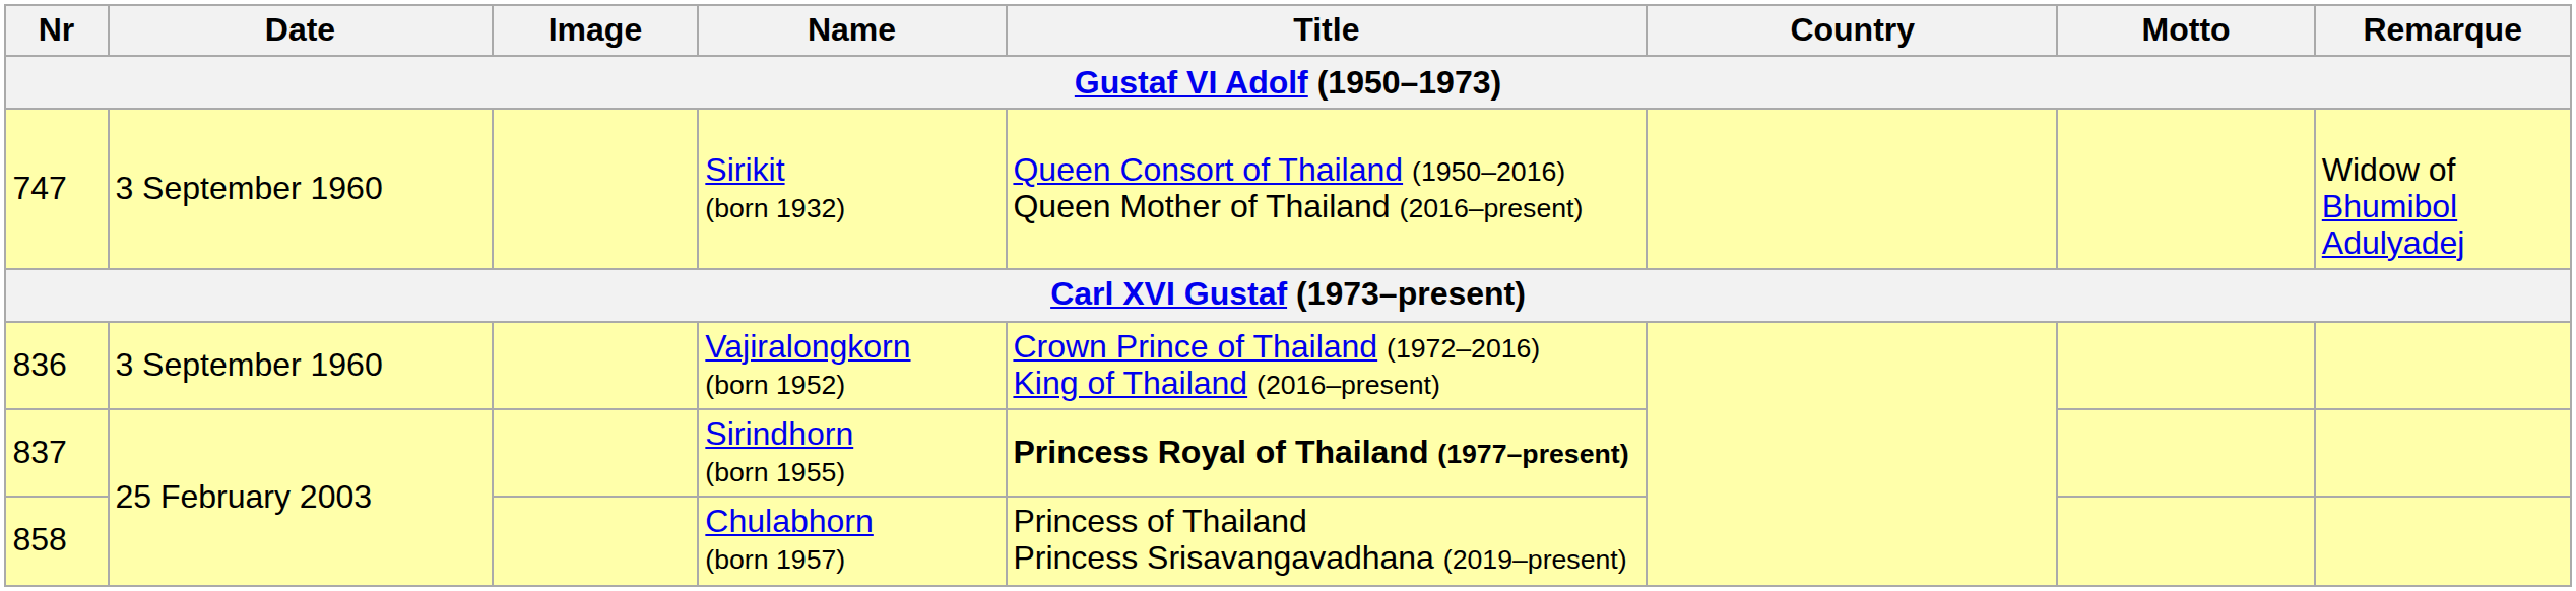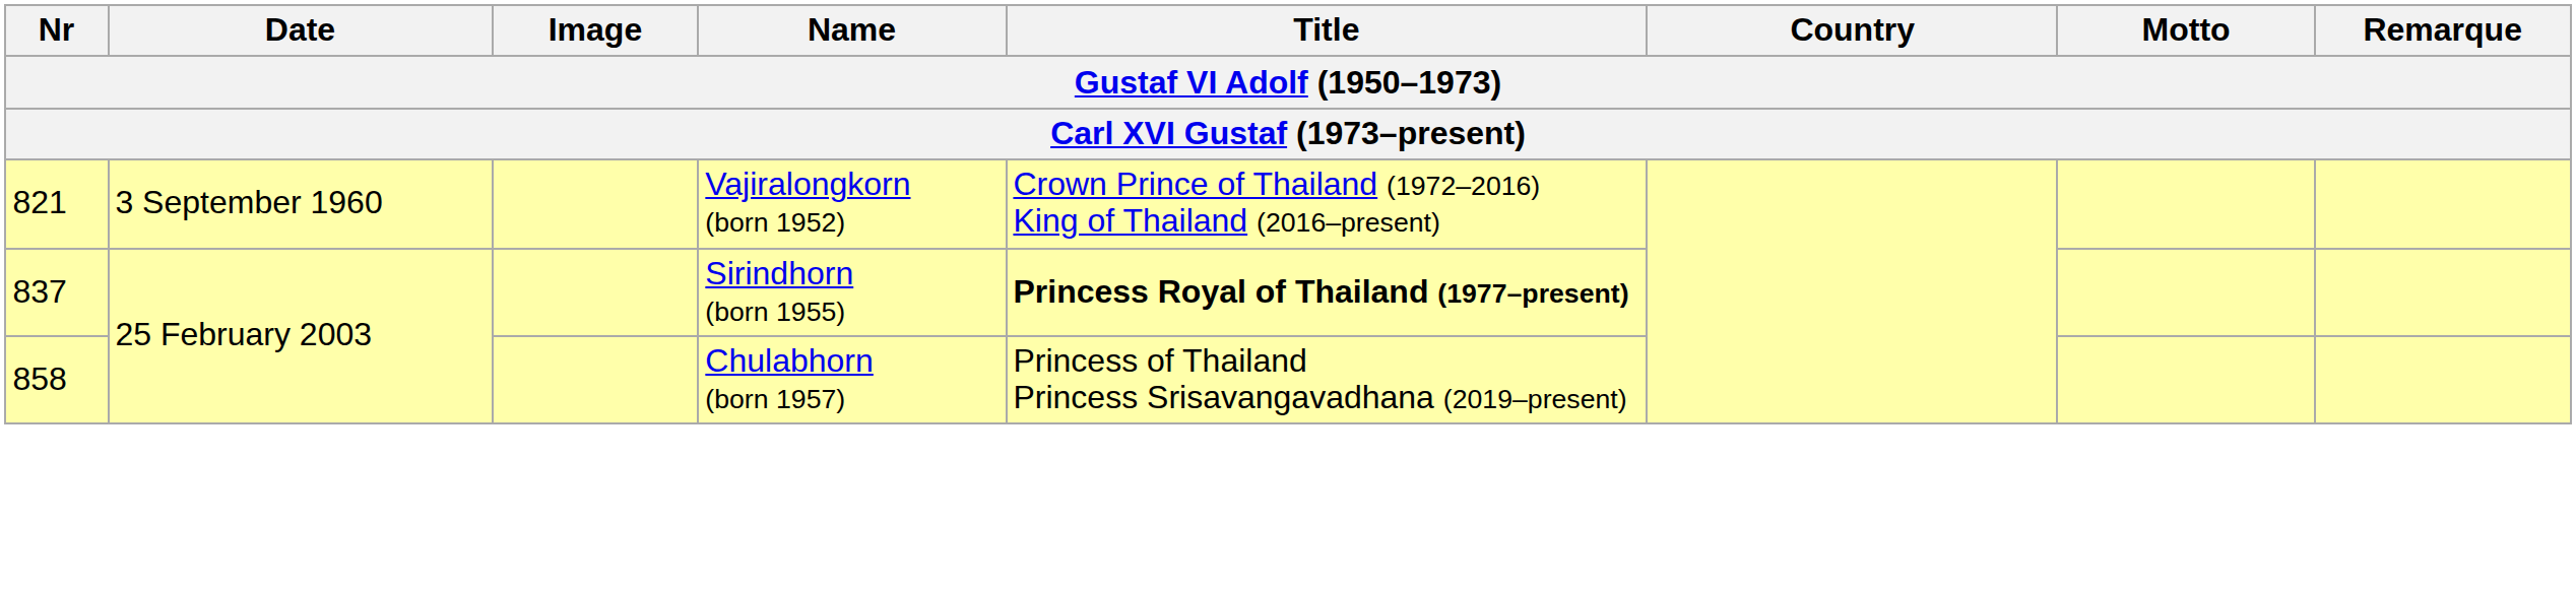 <table class="wikitable" width=100%>
 <tr>
 <th width=4%>Nr</th>
 <th width=15%>Date</th>
 <th width=8%>Image</th>
 <th width=12%>Name</th>
 <th>Title</th>
 <th width=16%>Country</th>
 <th width=10%>Motto</th>
 <th width=10%>Remarque</th>
 </tr>
 <tr bgcolor="#FFFFAA">
 </tr>
 <tr>
 <th colspan=8><a href='#'>Gustaf VI Adolf</a> (1950–1973)</th>
 </tr>
-<tr bgcolor="#FFFFAA">
-<td>747</td>
-<td>3 September 1960</td>
-<td></td>
-<td><a href='#'>Sirikit</a><br><small>(born 1932)</small></td>
-<td><a href='#'>Queen Consort of Thailand</a> <small>(1950–2016)</small><br>Queen Mother of Thailand <small>(2016–present)</small></td>
-<td></td>
-<td></td>
-<td><br>Widow of <a href='#'>Bhumibol Adulyadej</a></td>
-</tr>
 <tr>
 <th colspan=8><a href='#'>Carl XVI Gustaf</a> (1973–present)</th>
 </tr>
 <tr bgcolor="#FFFFAA">
-<td>836</td>
+<td>821</td>
 <td>3 September 1960</td>
 <td></td>
 <td><a href='#'>Vajiralongkorn</a><br><small>(born 1952)</small></td>
 <td><a href='#'>Crown Prince of Thailand</a> <small>(1972–2016)</small><br><a href='#'>King of Thailand</a> <small>(2016–present)</small></td>
 <td rowspan="3"></td>
 <td></td>
 <td></td>
 </tr>
 <tr bgcolor="#FFFFAA">
 <td>837</td>
 <td rowspan="2">25 February 2003</td>
 <td></td>
 <td><a href='#'>Sirindhorn</a><br><small>(born 1955)</small></td>
 <td><strong>Princess Royal of Thailand <small>(1977–present)</small></strong></td>
 <td></td>
 <td></td>
 </tr>
 <tr bgcolor="#FFFFAA">
 <td>858</td>
 <td></td>
 <td><a href='#'>Chulabhorn</a><br><small>(born 1957)</small></td>
 <td>Princess of Thailand<br>Princess Srisavangavadhana <small>(2019–present)</small></td>
 <td></td>
 <td></td>
 </tr>
 <tr>
 </tr>
 </table>
